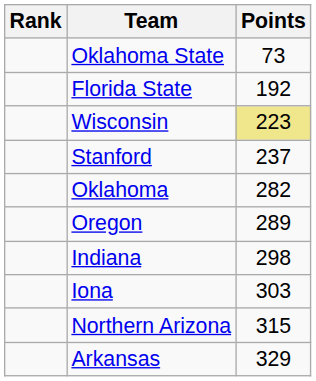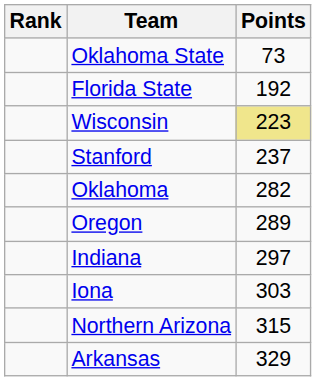 <table class="wikitable sortable" style="text-align:center">
 <tr>
 <th>Rank</th>
 <th>Team</th>
 <th>Points</th>
 </tr>
 <tr>
 <td></td>
 <td align=left><a href='#'>Oklahoma State</a></td>
 <td>73</td>
 </tr>
 <tr>
 <td></td>
 <td align=left><a href='#'>Florida State</a></td>
 <td>192</td>
 </tr>
 <tr>
 <td></td>
 <td align=left><a href='#'>Wisconsin</a></td>
 <td style="background: khaki;">223</td>
 </tr>
 <tr>
 <td></td>
 <td align=left><a href='#'>Stanford</a></td>
 <td>237</td>
 </tr>
 <tr>
 <td></td>
 <td align=left><a href='#'>Oklahoma</a></td>
 <td>282</td>
 </tr>
 <tr>
 <td></td>
 <td align=left><a href='#'>Oregon</a></td>
 <td>289</td>
 </tr>
 <tr>
 <td></td>
 <td align=left><a href='#'>Indiana</a></td>
-<td>298</td>
+<td>297</td>
 </tr>
 <tr>
 <td></td>
 <td align=left><a href='#'>Iona</a></td>
 <td>303</td>
 </tr>
 <tr>
 <td></td>
 <td align=left><a href='#'>Northern Arizona</a></td>
 <td>315</td>
 </tr>
 <tr>
 <td></td>
 <td align=left><a href='#'>Arkansas</a></td>
 <td>329</td>
 </tr>
 </table>
